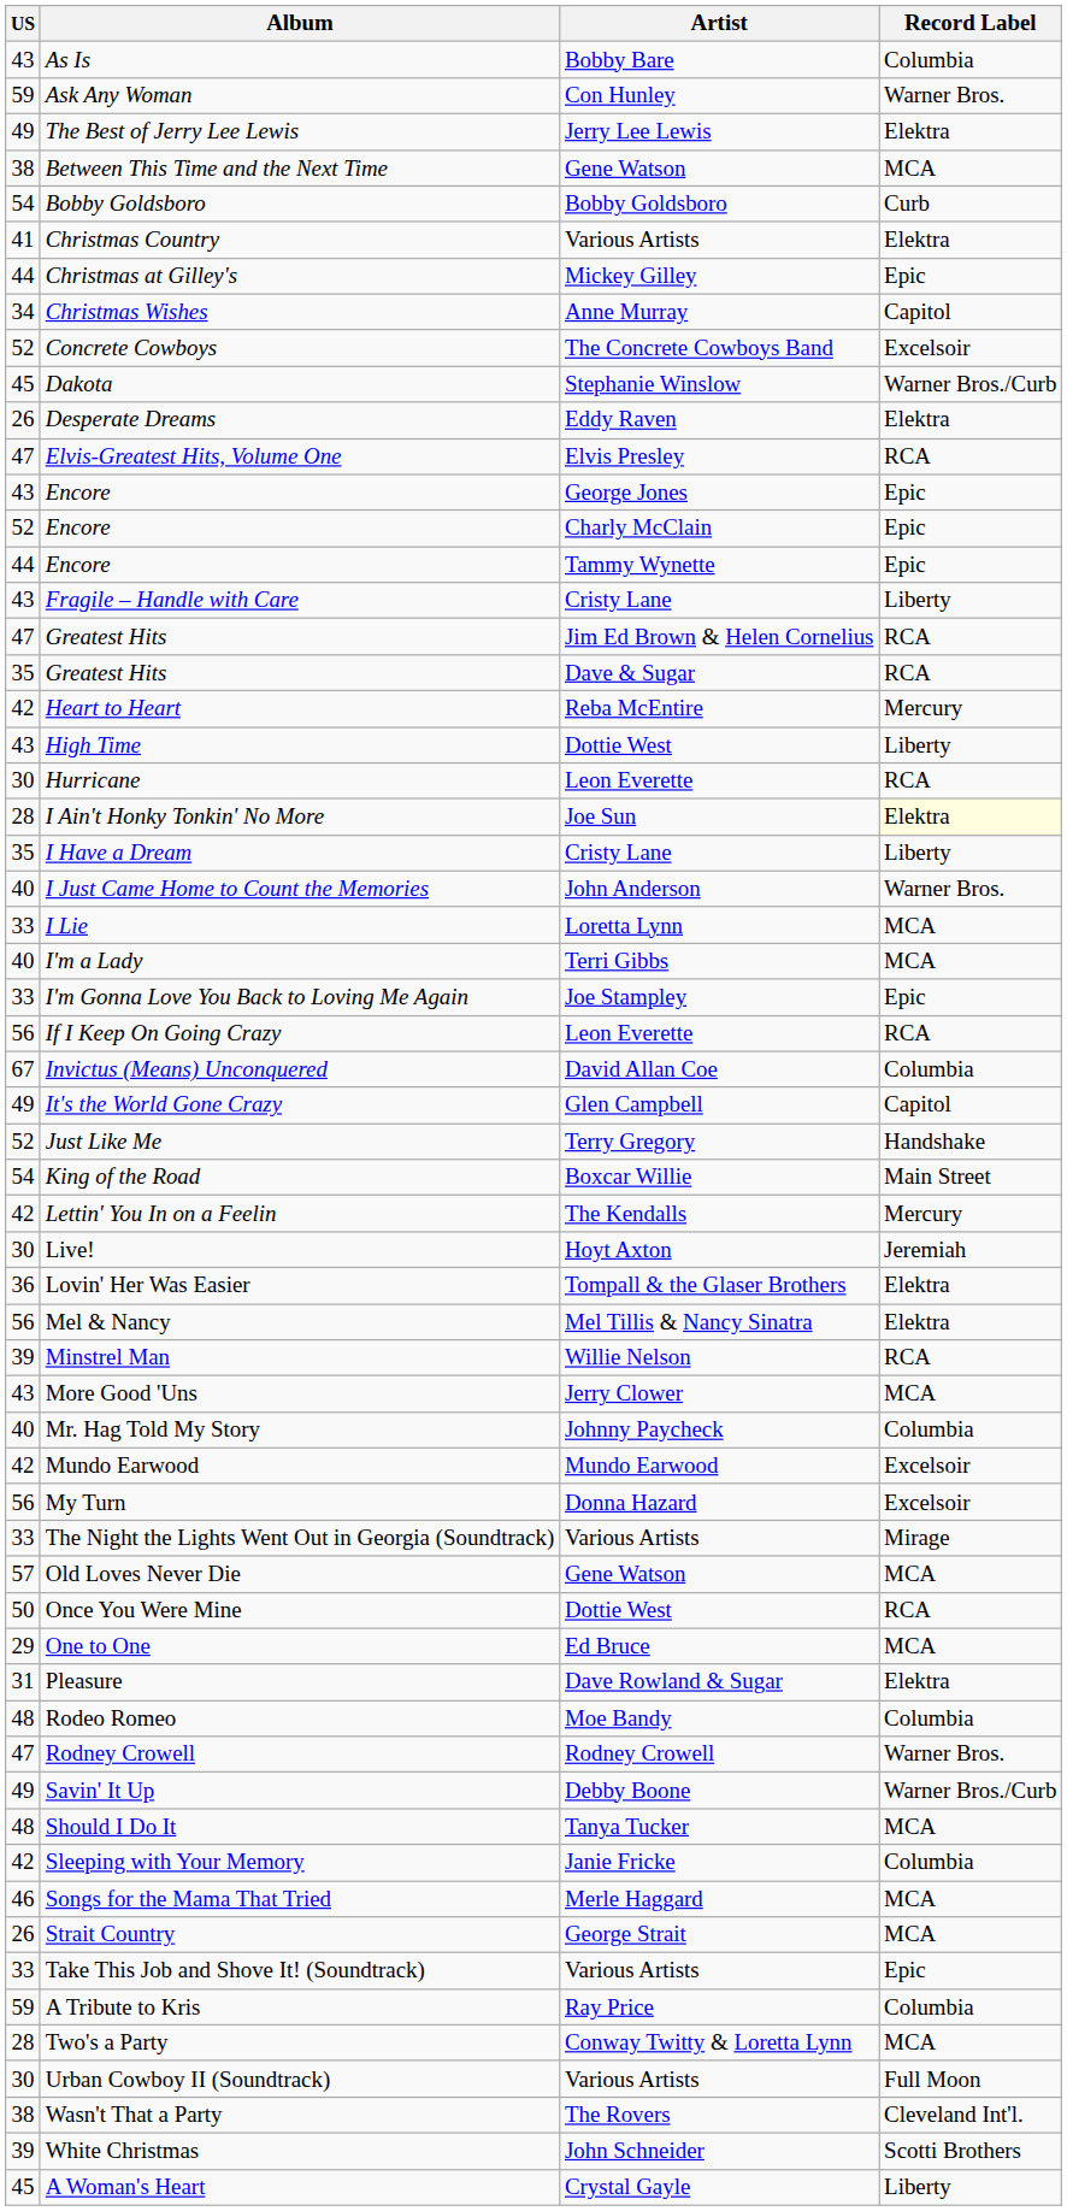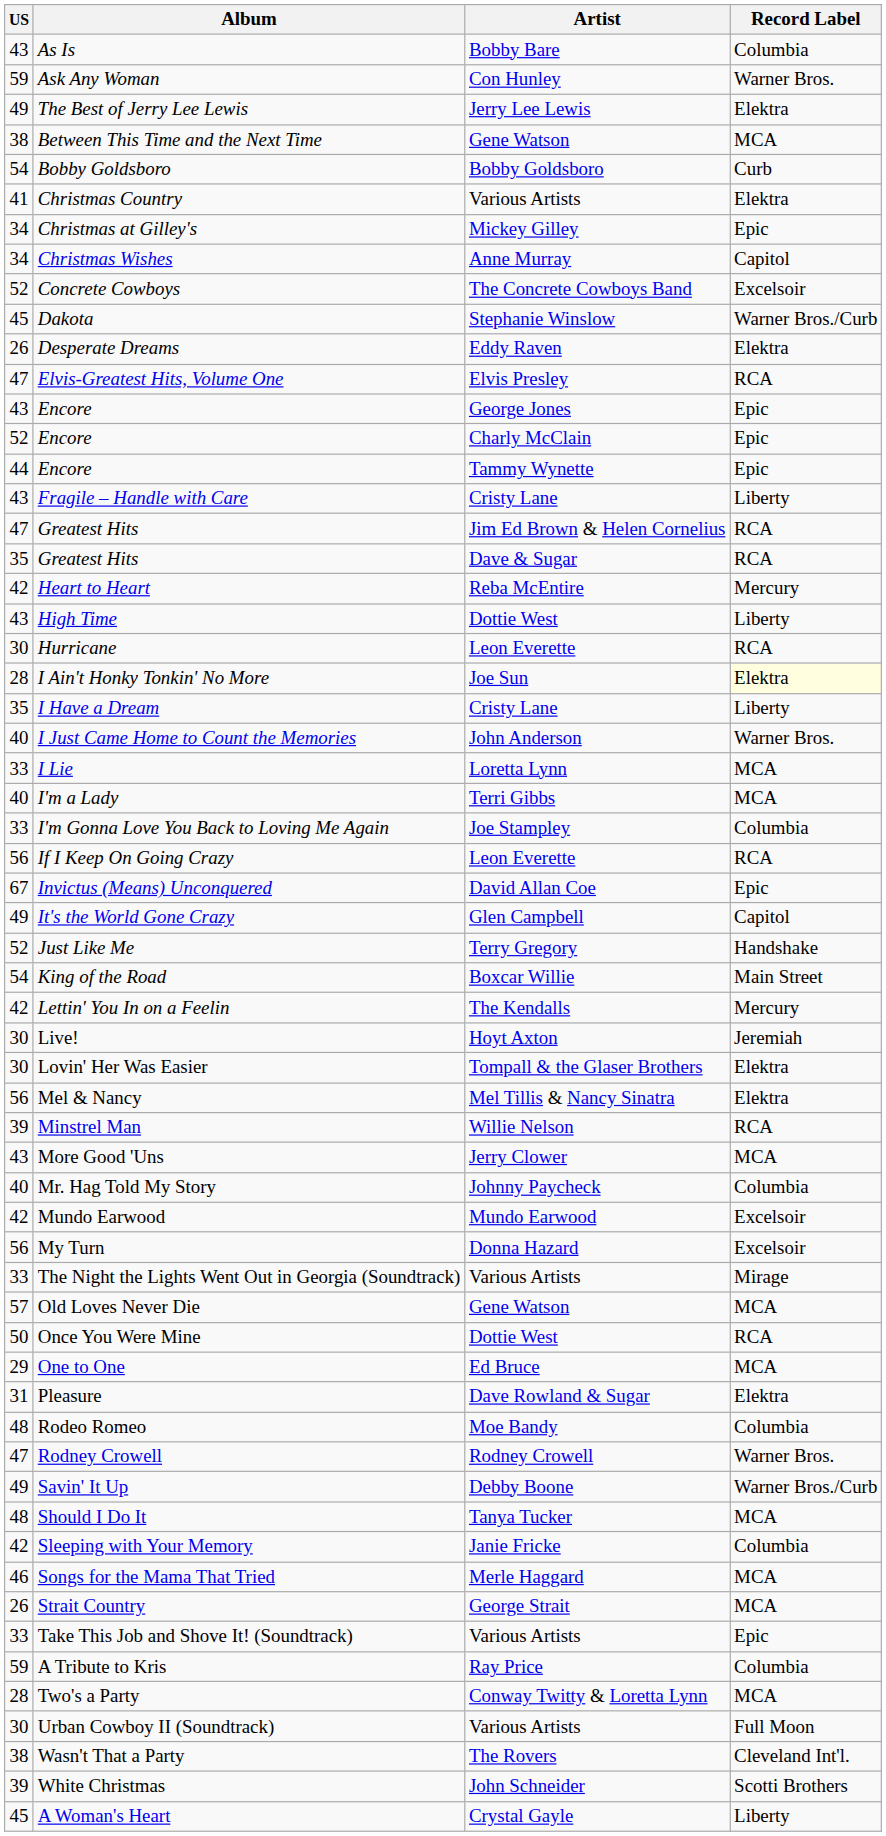 <table class="wikitable sortable">
 <tr>
 <th><small>US</small></th>
 <th>Album</th>
 <th>Artist</th>
 <th>Record Label</th>
 </tr>
 <tr>
 <td align="center">43</td>
 <td><em>As Is</em></td>
 <td><a href='#'>Bobby Bare</a></td>
 <td>Columbia</td>
 </tr>
 <tr>
 <td align="center">59</td>
 <td><em>Ask Any Woman</em></td>
 <td><a href='#'>Con Hunley</a></td>
 <td>Warner Bros.</td>
 </tr>
 <tr>
 <td align="center">49</td>
 <td><em>The Best of Jerry Lee Lewis</em></td>
 <td><a href='#'>Jerry Lee Lewis</a></td>
 <td>Elektra</td>
 </tr>
 <tr>
 <td align="center">38</td>
 <td><em>Between This Time and the Next Time</em></td>
 <td><a href='#'>Gene Watson</a></td>
 <td>MCA</td>
 </tr>
 <tr>
 <td align="center">54</td>
 <td><em>Bobby Goldsboro</em></td>
 <td><a href='#'>Bobby Goldsboro</a></td>
 <td>Curb</td>
 </tr>
 <tr>
 <td align="center">41</td>
 <td><em>Christmas Country</em></td>
 <td>Various Artists</td>
 <td>Elektra</td>
 </tr>
 <tr>
-<td align="center">44</td>
+<td align="center">34</td>
 <td><em>Christmas at Gilley's</em></td>
 <td><a href='#'>Mickey Gilley</a></td>
 <td>Epic</td>
 </tr>
 <tr>
 <td align="center">34</td>
 <td><em><a href='#'>Christmas Wishes</a></em></td>
 <td><a href='#'>Anne Murray</a></td>
 <td>Capitol</td>
 </tr>
 <tr>
 <td align="center">52</td>
 <td><em>Concrete Cowboys</em></td>
 <td><a href='#'>The Concrete Cowboys Band</a></td>
 <td>Excelsoir</td>
 </tr>
 <tr>
 <td align="center">45</td>
 <td><em>Dakota</em></td>
 <td><a href='#'>Stephanie Winslow</a></td>
 <td>Warner Bros./Curb</td>
 </tr>
 <tr>
 <td align="center">26</td>
 <td><em>Desperate Dreams</em></td>
 <td><a href='#'>Eddy Raven</a></td>
 <td>Elektra</td>
 </tr>
 <tr>
 <td align="center">47</td>
 <td><em><a href='#'>Elvis-Greatest Hits, Volume One</a></em></td>
 <td><a href='#'>Elvis Presley</a></td>
 <td>RCA</td>
 </tr>
 <tr>
 <td align="center">43</td>
 <td><em>Encore</em></td>
 <td><a href='#'>George Jones</a></td>
 <td>Epic</td>
 </tr>
 <tr>
 <td align="center">52</td>
 <td><em>Encore</em></td>
 <td><a href='#'>Charly McClain</a></td>
 <td>Epic</td>
 </tr>
 <tr>
 <td align="center">44</td>
 <td><em>Encore</em></td>
 <td><a href='#'>Tammy Wynette</a></td>
 <td>Epic</td>
 </tr>
 <tr>
 <td align="center">43</td>
 <td><em><a href='#'>Fragile – Handle with Care</a></em></td>
 <td><a href='#'>Cristy Lane</a></td>
 <td>Liberty</td>
 </tr>
 <tr>
 <td align="center">47</td>
 <td><em>Greatest Hits</em></td>
 <td><a href='#'>Jim Ed Brown</a> & <a href='#'>Helen Cornelius</a></td>
 <td>RCA</td>
 </tr>
 <tr>
 <td align="center">35</td>
 <td><em>Greatest Hits</em></td>
 <td><a href='#'>Dave & Sugar</a></td>
 <td>RCA</td>
 </tr>
 <tr>
 <td align="center">42</td>
 <td><em><a href='#'>Heart to Heart</a></em></td>
 <td><a href='#'>Reba McEntire</a></td>
 <td>Mercury</td>
 </tr>
 <tr>
 <td align="center">43</td>
 <td><em><a href='#'>High Time</a></em></td>
 <td><a href='#'>Dottie West</a></td>
 <td>Liberty</td>
 </tr>
 <tr>
 <td align="center">30</td>
 <td><em>Hurricane</em></td>
 <td><a href='#'>Leon Everette</a></td>
 <td>RCA</td>
 </tr>
 <tr>
 <td align="center">28</td>
 <td><em>I Ain't Honky Tonkin' No More</em></td>
 <td><a href='#'>Joe Sun</a></td>
 <td style="background: lightyellow;">Elektra</td>
 </tr>
 <tr>
 <td align="center">35</td>
 <td><em><a href='#'>I Have a Dream</a></em></td>
 <td><a href='#'>Cristy Lane</a></td>
 <td>Liberty</td>
 </tr>
 <tr>
 <td align="center">40</td>
 <td><em><a href='#'>I Just Came Home to Count the Memories</a></em></td>
 <td><a href='#'>John Anderson</a></td>
 <td>Warner Bros.</td>
 </tr>
 <tr>
 <td align="center">33</td>
 <td><em><a href='#'>I Lie</a></em></td>
 <td><a href='#'>Loretta Lynn</a></td>
 <td>MCA</td>
 </tr>
 <tr>
 <td align="center">40</td>
 <td><em>I'm a Lady</em></td>
 <td><a href='#'>Terri Gibbs</a></td>
 <td>MCA</td>
 </tr>
 <tr>
 <td align="center">33</td>
 <td><em>I'm Gonna Love You Back to Loving Me Again</em></td>
 <td><a href='#'>Joe Stampley</a></td>
-<td>Epic</td>
+<td>Columbia</td>
 </tr>
 <tr>
 <td align="center">56</td>
 <td><em>If I Keep On Going Crazy</em></td>
 <td><a href='#'>Leon Everette</a></td>
 <td>RCA</td>
 </tr>
 <tr>
 <td align="center">67</td>
 <td><em><a href='#'>Invictus (Means) Unconquered</a></em></td>
 <td><a href='#'>David Allan Coe</a></td>
-<td>Columbia</td>
+<td>Epic</td>
 </tr>
 <tr>
 <td align="center">49</td>
 <td><em><a href='#'>It's the World Gone Crazy</a></em></td>
 <td><a href='#'>Glen Campbell</a></td>
 <td>Capitol</td>
 </tr>
 <tr>
 <td align="center">52</td>
 <td><em>Just Like Me</em></td>
 <td><a href='#'>Terry Gregory</a></td>
 <td>Handshake</td>
 </tr>
 <tr>
 <td align="center">54</td>
 <td><em>King of the Road</em></td>
 <td><a href='#'>Boxcar Willie</a></td>
 <td>Main Street</td>
 </tr>
 <tr>
 <td align="center">42</td>
 <td><em>Lettin' You In on a Feelin<strong></td>
 <td><a href='#'>The Kendalls</a></td>
 <td>Mercury</td>
 </tr>
 <tr>
 <td align="center">30</td>
 <td></em>Live!<em></td>
 <td><a href='#'>Hoyt Axton</a></td>
 <td>Jeremiah</td>
 </tr>
 <tr>
-<td align="center">36</td>
+<td align="center">30</td>
 <td></em>Lovin' Her Was Easier<em></td>
 <td><a href='#'>Tompall & the Glaser Brothers</a></td>
 <td>Elektra</td>
 </tr>
 <tr>
 <td align="center">56</td>
 <td></em>Mel & Nancy<em></td>
 <td><a href='#'>Mel Tillis</a> & <a href='#'>Nancy Sinatra</a></td>
 <td>Elektra</td>
 </tr>
 <tr>
 <td align="center">39</td>
 <td></em><a href='#'>Minstrel Man</a><em></td>
 <td><a href='#'>Willie Nelson</a></td>
 <td>RCA</td>
 </tr>
 <tr>
 <td align="center">43</td>
 <td></em>More Good 'Uns<em></td>
 <td><a href='#'>Jerry Clower</a></td>
 <td>MCA</td>
 </tr>
 <tr>
 <td align="center">40</td>
 <td></em>Mr. Hag Told My Story<em></td>
 <td><a href='#'>Johnny Paycheck</a></td>
 <td>Columbia</td>
 </tr>
 <tr>
 <td align="center">42</td>
 <td></em>Mundo Earwood<em></td>
 <td><a href='#'>Mundo Earwood</a></td>
 <td>Excelsoir</td>
 </tr>
 <tr>
 <td align="center">56</td>
 <td></em>My Turn<em></td>
 <td><a href='#'>Donna Hazard</a></td>
 <td>Excelsoir</td>
 </tr>
 <tr>
 <td align="center">33</td>
 <td></em>The Night the Lights Went Out in Georgia (Soundtrack)<em></td>
 <td>Various Artists</td>
 <td>Mirage</td>
 </tr>
 <tr>
 <td align="center">57</td>
 <td></em>Old Loves Never Die<em></td>
 <td><a href='#'>Gene Watson</a></td>
 <td>MCA</td>
 </tr>
 <tr>
 <td align="center">50</td>
 <td></em>Once You Were Mine<em></td>
 <td><a href='#'>Dottie West</a></td>
 <td>RCA</td>
 </tr>
 <tr>
 <td align="center">29</td>
 <td></em><a href='#'>One to One</a><em></td>
 <td><a href='#'>Ed Bruce</a></td>
 <td>MCA</td>
 </tr>
 <tr>
 <td align="center">31</td>
 <td></em>Pleasure<em></td>
 <td><a href='#'>Dave Rowland & Sugar</a></td>
 <td>Elektra</td>
 </tr>
 <tr>
 <td align="center">48</td>
 <td></em>Rodeo Romeo<em></td>
 <td><a href='#'>Moe Bandy</a></td>
 <td>Columbia</td>
 </tr>
 <tr>
 <td align="center">47</td>
 <td></em><a href='#'>Rodney Crowell</a><em></td>
 <td><a href='#'>Rodney Crowell</a></td>
 <td>Warner Bros.</td>
 </tr>
 <tr>
 <td align="center">49</td>
 <td></em><a href='#'>Savin' It Up</a><em></td>
 <td><a href='#'>Debby Boone</a></td>
 <td>Warner Bros./Curb</td>
 </tr>
 <tr>
 <td align="center">48</td>
 <td></em><a href='#'>Should I Do It</a><em></td>
 <td><a href='#'>Tanya Tucker</a></td>
 <td>MCA</td>
 </tr>
 <tr>
 <td align="center">42</td>
 <td></em><a href='#'>Sleeping with Your Memory</a><em></td>
 <td><a href='#'>Janie Fricke</a></td>
 <td>Columbia</td>
 </tr>
 <tr>
 <td align="center">46</td>
 <td></em><a href='#'>Songs for the Mama That Tried</a><em></td>
 <td><a href='#'>Merle Haggard</a></td>
 <td>MCA</td>
 </tr>
 <tr>
 <td align="center">26</td>
 <td></em><a href='#'>Strait Country</a><em></td>
 <td><a href='#'>George Strait</a></td>
 <td>MCA</td>
 </tr>
 <tr>
 <td align="center">33</td>
 <td></em>Take This Job and Shove It! (Soundtrack)<em></td>
 <td>Various Artists</td>
 <td>Epic</td>
 </tr>
 <tr>
 <td align="center">59</td>
 <td></em>A Tribute to Kris<em></td>
 <td><a href='#'>Ray Price</a></td>
 <td>Columbia</td>
 </tr>
 <tr>
 <td align="center">28</td>
 <td></em>Two's a Party<em></td>
 <td><a href='#'>Conway Twitty</a> & <a href='#'>Loretta Lynn</a></td>
 <td>MCA</td>
 </tr>
 <tr>
 <td align="center">30</td>
 <td></em>Urban Cowboy II (Soundtrack)<em></td>
 <td>Various Artists</td>
 <td>Full Moon</td>
 </tr>
 <tr>
 <td align="center">38</td>
 <td></em>Wasn't That a Party<em></td>
 <td><a href='#'>The Rovers</a></td>
 <td>Cleveland Int'l.</td>
 </tr>
 <tr>
 <td align="center">39</td>
 <td></em>White Christmas<em></td>
 <td><a href='#'>John Schneider</a></td>
 <td>Scotti Brothers</td>
 </tr>
 <tr>
 <td align="center">45</td>
 <td></em><a href='#'>A Woman's Heart</a><em></td>
 <td><a href='#'>Crystal Gayle</a></td>
 <td>Liberty</td>
 </tr>
 </table>
